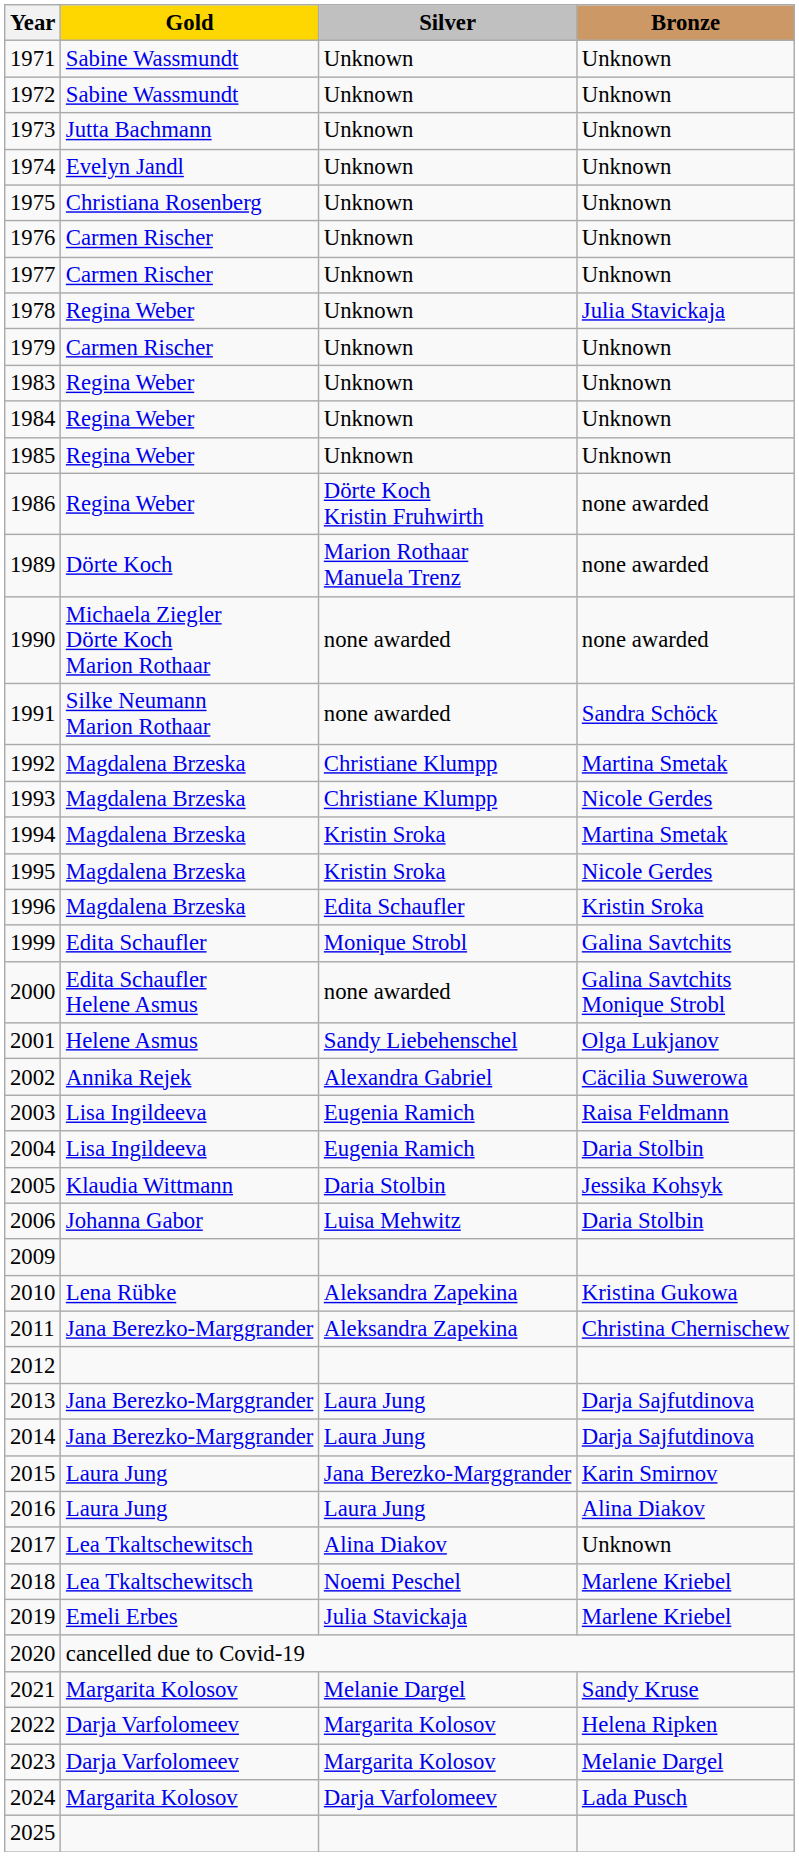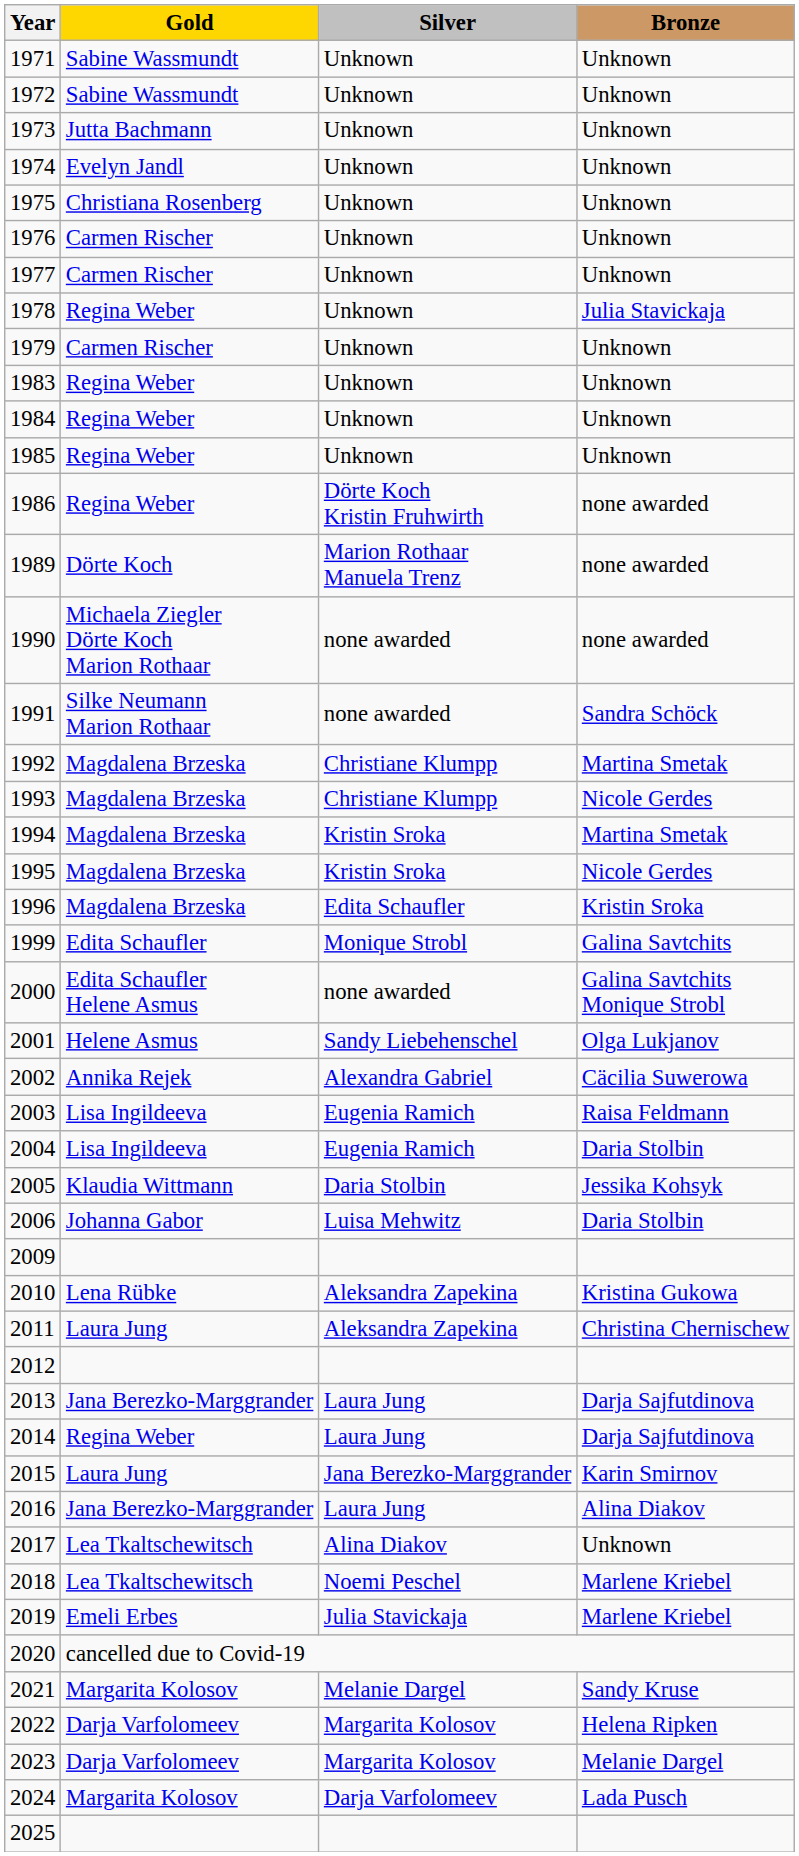 <table class="wikitable">
 <tr>
 <th>Year</th>
 <td align="center" bgcolor="gold"><strong>Gold</strong></td>
 <td align="center" bgcolor="silver"><strong>Silver</strong></td>
 <td align="center" bgcolor="cc9966"><strong>Bronze</strong></td>
 </tr>
 <tr>
 <td>1971</td>
 <td><a href='#'>Sabine Wassmundt</a></td>
 <td>Unknown</td>
 <td>Unknown</td>
 </tr>
 <tr>
 <td>1972</td>
 <td><a href='#'>Sabine Wassmundt</a></td>
 <td>Unknown</td>
 <td>Unknown</td>
 </tr>
 <tr>
 <td>1973</td>
 <td><a href='#'>Jutta Bachmann</a></td>
 <td>Unknown</td>
 <td>Unknown</td>
 </tr>
 <tr>
 <td>1974</td>
 <td><a href='#'>Evelyn Jandl</a></td>
 <td>Unknown</td>
 <td>Unknown</td>
 </tr>
 <tr>
 <td>1975</td>
 <td><a href='#'>Christiana Rosenberg</a></td>
 <td>Unknown</td>
 <td>Unknown</td>
 </tr>
 <tr>
 <td>1976</td>
 <td><a href='#'>Carmen Rischer</a></td>
 <td>Unknown</td>
 <td>Unknown</td>
 </tr>
 <tr>
 <td>1977</td>
 <td><a href='#'>Carmen Rischer</a></td>
 <td>Unknown</td>
 <td>Unknown</td>
 </tr>
 <tr>
 <td>1978</td>
 <td><a href='#'>Regina Weber</a></td>
 <td>Unknown</td>
 <td><a href='#'>Julia Stavickaja</a></td>
 </tr>
 <tr>
 <td>1979</td>
 <td><a href='#'>Carmen Rischer</a></td>
 <td>Unknown</td>
 <td>Unknown</td>
 </tr>
 <tr>
 <td>1983</td>
 <td><a href='#'>Regina Weber</a></td>
 <td>Unknown</td>
 <td>Unknown</td>
 </tr>
 <tr>
 <td>1984</td>
 <td><a href='#'>Regina Weber</a></td>
 <td>Unknown</td>
 <td>Unknown</td>
 </tr>
 <tr>
 <td>1985</td>
 <td><a href='#'>Regina Weber</a></td>
 <td>Unknown</td>
 <td>Unknown</td>
 </tr>
 <tr>
 <td>1986</td>
 <td><a href='#'>Regina Weber</a></td>
 <td><a href='#'>Dörte Koch</a><br><a href='#'>Kristin Fruhwirth</a></td>
 <td>none awarded</td>
 </tr>
 <tr>
 <td>1989</td>
 <td><a href='#'>Dörte Koch</a></td>
 <td><a href='#'>Marion Rothaar</a><br><a href='#'>Manuela Trenz</a></td>
 <td>none awarded</td>
 </tr>
 <tr>
 <td>1990</td>
 <td><a href='#'>Michaela Ziegler</a><br><a href='#'>Dörte Koch</a><br><a href='#'>Marion Rothaar</a></td>
 <td>none awarded</td>
 <td>none awarded</td>
 </tr>
 <tr>
 <td>1991</td>
 <td><a href='#'>Silke Neumann</a><br><a href='#'>Marion Rothaar</a></td>
 <td>none awarded</td>
 <td><a href='#'>Sandra Schöck</a></td>
 </tr>
 <tr>
 <td>1992</td>
 <td><a href='#'>Magdalena Brzeska</a></td>
 <td><a href='#'>Christiane Klumpp</a></td>
 <td><a href='#'>Martina Smetak</a></td>
 </tr>
 <tr>
 <td>1993</td>
 <td><a href='#'>Magdalena Brzeska</a></td>
 <td><a href='#'>Christiane Klumpp</a></td>
 <td><a href='#'>Nicole Gerdes</a></td>
 </tr>
 <tr>
 <td>1994</td>
 <td><a href='#'>Magdalena Brzeska</a></td>
 <td><a href='#'>Kristin Sroka</a></td>
 <td><a href='#'>Martina Smetak</a></td>
 </tr>
 <tr>
 <td>1995</td>
 <td><a href='#'>Magdalena Brzeska</a></td>
 <td><a href='#'>Kristin Sroka</a></td>
 <td><a href='#'>Nicole Gerdes</a></td>
 </tr>
 <tr>
 <td>1996</td>
 <td><a href='#'>Magdalena Brzeska</a></td>
 <td><a href='#'>Edita Schaufler</a></td>
 <td><a href='#'>Kristin Sroka</a></td>
 </tr>
 <tr>
 <td>1999</td>
 <td><a href='#'>Edita Schaufler</a></td>
 <td><a href='#'>Monique Strobl</a></td>
 <td><a href='#'>Galina Savtchits</a></td>
 </tr>
 <tr>
 <td>2000</td>
 <td><a href='#'>Edita Schaufler</a><br><a href='#'>Helene Asmus</a></td>
 <td>none awarded</td>
 <td><a href='#'>Galina Savtchits</a><br><a href='#'>Monique Strobl</a></td>
 </tr>
 <tr>
 <td>2001</td>
 <td><a href='#'>Helene Asmus</a></td>
 <td><a href='#'>Sandy Liebehenschel</a></td>
 <td><a href='#'>Olga Lukjanov</a></td>
 </tr>
 <tr>
 <td>2002</td>
 <td><a href='#'>Annika Rejek</a></td>
 <td><a href='#'>Alexandra Gabriel</a></td>
 <td><a href='#'>Cäcilia Suwerowa</a></td>
 </tr>
 <tr>
 <td>2003</td>
 <td><a href='#'>Lisa Ingildeeva</a></td>
 <td><a href='#'>Eugenia Ramich</a></td>
 <td><a href='#'>Raisa Feldmann</a></td>
 </tr>
 <tr>
 <td>2004</td>
 <td><a href='#'>Lisa Ingildeeva</a></td>
 <td><a href='#'>Eugenia Ramich</a></td>
 <td><a href='#'>Daria Stolbin</a></td>
 </tr>
 <tr>
 <td>2005</td>
 <td><a href='#'>Klaudia Wittmann</a></td>
 <td><a href='#'>Daria Stolbin</a></td>
 <td><a href='#'>Jessika Kohsyk</a></td>
 </tr>
 <tr>
 <td>2006</td>
 <td><a href='#'>Johanna Gabor</a></td>
 <td><a href='#'>Luisa Mehwitz</a></td>
 <td><a href='#'>Daria Stolbin</a></td>
 </tr>
 <tr>
 <td>2009</td>
 <td></td>
 <td></td>
 <td></td>
 </tr>
 <tr>
 <td>2010</td>
 <td><a href='#'>Lena Rübke</a></td>
 <td><a href='#'>Aleksandra Zapekina</a></td>
 <td><a href='#'>Kristina Gukowa</a></td>
 </tr>
 <tr>
 <td>2011</td>
-<td><a href='#'>Jana Berezko-Marggrander</a></td>
+<td><a href='#'>Laura Jung</a></td>
 <td><a href='#'>Aleksandra Zapekina</a></td>
 <td><a href='#'>Christina Chernischew</a></td>
 </tr>
 <tr>
 <td>2012</td>
 <td></td>
 <td></td>
 <td></td>
 </tr>
 <tr>
 <td>2013</td>
 <td><a href='#'>Jana Berezko-Marggrander</a></td>
 <td><a href='#'>Laura Jung</a></td>
 <td><a href='#'>Darja Sajfutdinova</a></td>
 </tr>
 <tr>
 <td>2014</td>
-<td><a href='#'>Jana Berezko-Marggrander</a></td>
+<td><a href='#'>Regina Weber</a></td>
 <td><a href='#'>Laura Jung</a></td>
 <td><a href='#'>Darja Sajfutdinova</a></td>
 </tr>
 <tr>
 <td>2015</td>
 <td><a href='#'>Laura Jung</a></td>
 <td><a href='#'>Jana Berezko-Marggrander</a></td>
 <td><a href='#'>Karin Smirnov</a></td>
 </tr>
 <tr>
 <td>2016</td>
-<td><a href='#'>Laura Jung</a></td>
+<td><a href='#'>Jana Berezko-Marggrander</a></td>
 <td><a href='#'>Laura Jung</a></td>
 <td><a href='#'>Alina Diakov</a></td>
 </tr>
 <tr>
 <td>2017</td>
 <td><a href='#'>Lea Tkaltschewitsch</a></td>
 <td><a href='#'>Alina Diakov</a></td>
 <td>Unknown</td>
 </tr>
 <tr>
 <td>2018</td>
 <td><a href='#'>Lea Tkaltschewitsch</a></td>
 <td><a href='#'>Noemi Peschel</a></td>
 <td><a href='#'>Marlene Kriebel</a></td>
 </tr>
 <tr>
 <td>2019</td>
 <td><a href='#'>Emeli Erbes</a></td>
 <td><a href='#'>Julia Stavickaja</a></td>
 <td><a href='#'>Marlene Kriebel</a></td>
 </tr>
 <tr>
 <td>2020</td>
 <td colspan="3">cancelled due to Covid-19</td>
 </tr>
 <tr>
 <td>2021</td>
 <td><a href='#'>Margarita Kolosov</a></td>
 <td><a href='#'>Melanie Dargel</a></td>
 <td><a href='#'>Sandy Kruse</a></td>
 </tr>
 <tr>
 <td>2022</td>
 <td><a href='#'>Darja Varfolomeev</a></td>
 <td><a href='#'>Margarita Kolosov</a></td>
 <td><a href='#'>Helena Ripken</a></td>
 </tr>
 <tr>
 <td>2023</td>
 <td><a href='#'>Darja Varfolomeev</a></td>
 <td><a href='#'>Margarita Kolosov</a></td>
 <td><a href='#'>Melanie Dargel</a></td>
 </tr>
 <tr>
 <td>2024</td>
 <td><a href='#'>Margarita Kolosov</a></td>
 <td><a href='#'>Darja Varfolomeev</a></td>
 <td><a href='#'>Lada Pusch</a></td>
 </tr>
 <tr>
 <td>2025</td>
 <td></td>
 <td></td>
 <td></td>
 </tr>
 </table>
